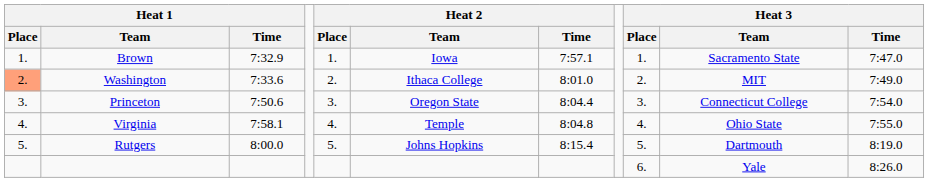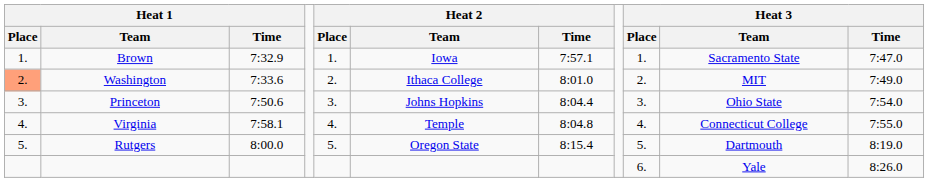 <table class="wikitable" style="font-size:90%; width: 80%; text-align: center">
 <tr>
 <th colspan=3>Heat 1</th>
 <td style="width:1%;" rowspan="57"></td>
 <th colspan=3>Heat 2</th>
 <td style="width:1%;" rowspan="57"></td>
 <th colspan=3>Heat 3</th>
 </tr>
 <tr>
 <th width=1%>Place</th>
 <th width=20%>Team</th>
 <th width=8%>Time</th>
 <th width=1%>Place</th>
 <th width=20%>Team</th>
 <th width=8%>Time</th>
 <th width=1%>Place</th>
 <th width=20%>Team</th>
 <th width=8%>Time</th>
 </tr>
 <tr>
 <td align=center>1.</td>
 <td align=center><a href='#'>Brown</a></td>
 <td align=center>7:32.9</td>
 <td align=center>1.</td>
 <td align=center><a href='#'>Iowa</a></td>
 <td align=center>7:57.1</td>
 <td align=center>1.</td>
 <td align=center><a href='#'>Sacramento State</a></td>
 <td align=center>7:47.0</td>
 </tr>
 <tr>
 <td align=center style="background: lightsalmon;">2.</td>
 <td align=center><a href='#'>Washington</a></td>
 <td align=center>7:33.6</td>
 <td align=center>2.</td>
 <td align=center><a href='#'>Ithaca College</a></td>
 <td align=center>8:01.0</td>
 <td align=center>2.</td>
 <td align=center><a href='#'>MIT</a></td>
 <td align=center>7:49.0</td>
 </tr>
 <tr>
 <td align=center>3.</td>
 <td align=center><a href='#'>Princeton</a></td>
 <td align=center>7:50.6</td>
 <td align=center>3.</td>
-<td align=center><a href='#'>Oregon State</a></td>
+<td align=center><a href='#'>Johns Hopkins</a></td>
 <td align=center>8:04.4</td>
 <td align=center>3.</td>
-<td align=center><a href='#'>Connecticut College</a></td>
+<td align=center><a href='#'>Ohio State</a></td>
 <td align=center>7:54.0</td>
 </tr>
 <tr>
 <td align=center>4.</td>
 <td align=center><a href='#'>Virginia</a></td>
 <td align=center>7:58.1</td>
 <td align=center>4.</td>
 <td align=center><a href='#'>Temple</a></td>
 <td align=center>8:04.8</td>
 <td align=center>4.</td>
-<td align=center><a href='#'>Ohio State</a></td>
+<td align=center><a href='#'>Connecticut College</a></td>
 <td align=center>7:55.0</td>
 </tr>
 <tr>
 <td align=center>5.</td>
 <td align=center><a href='#'>Rutgers</a></td>
 <td align=center>8:00.0</td>
 <td align=center>5.</td>
-<td align=center><a href='#'>Johns Hopkins</a></td>
+<td align=center><a href='#'>Oregon State</a></td>
 <td align=center>8:15.4</td>
 <td align=center>5.</td>
 <td align=center><a href='#'>Dartmouth</a></td>
 <td align=center>8:19.0</td>
 </tr>
 <tr>
 <td align=center></td>
 <td align=center></td>
 <td align=center></td>
 <td align=center></td>
 <td align=center></td>
 <td align=center></td>
 <td align=center>6.</td>
 <td align=center><a href='#'>Yale</a></td>
 <td align=center>8:26.0</td>
 </tr>
 </table>
